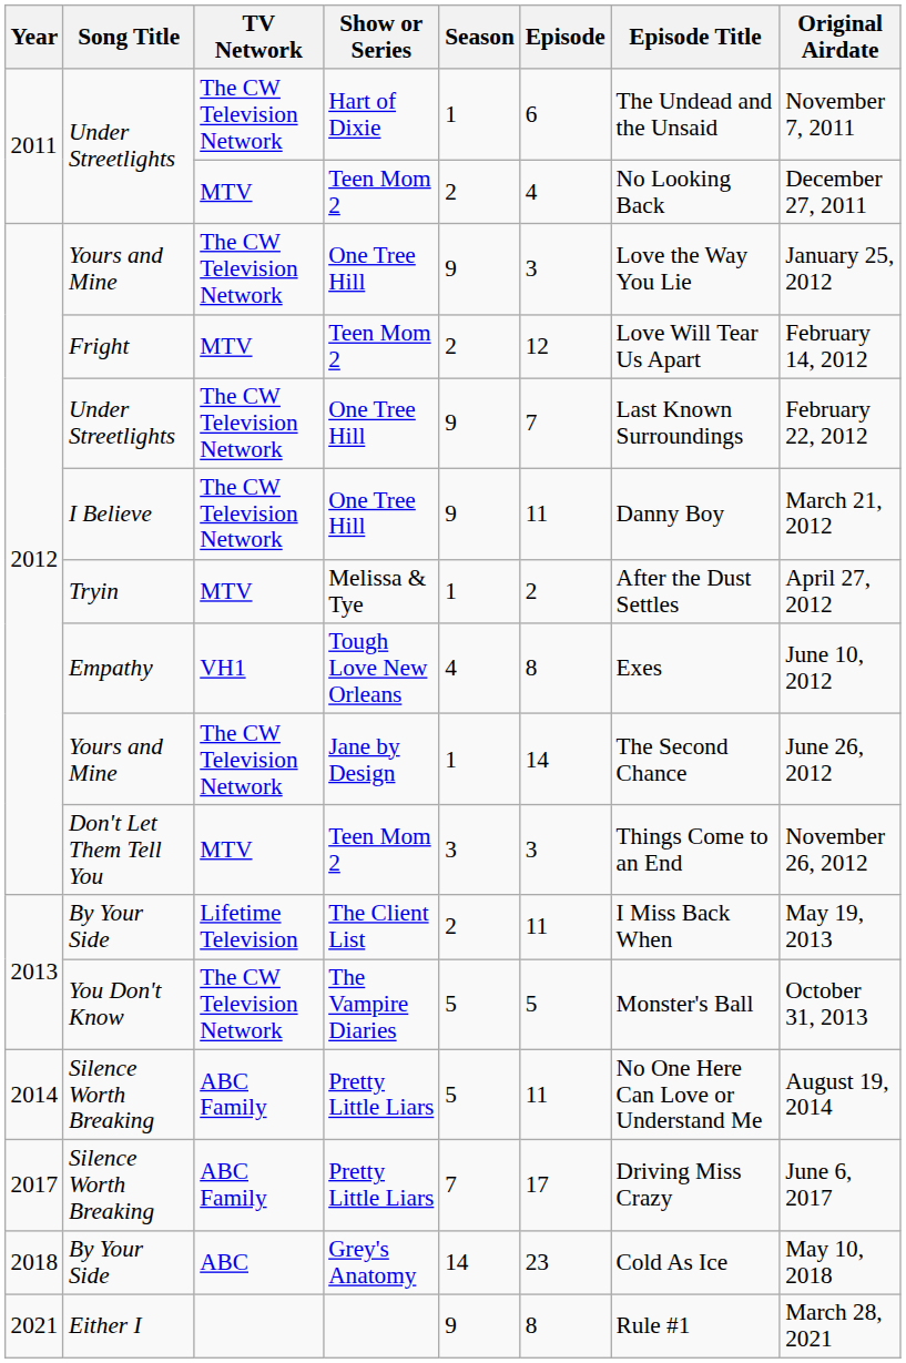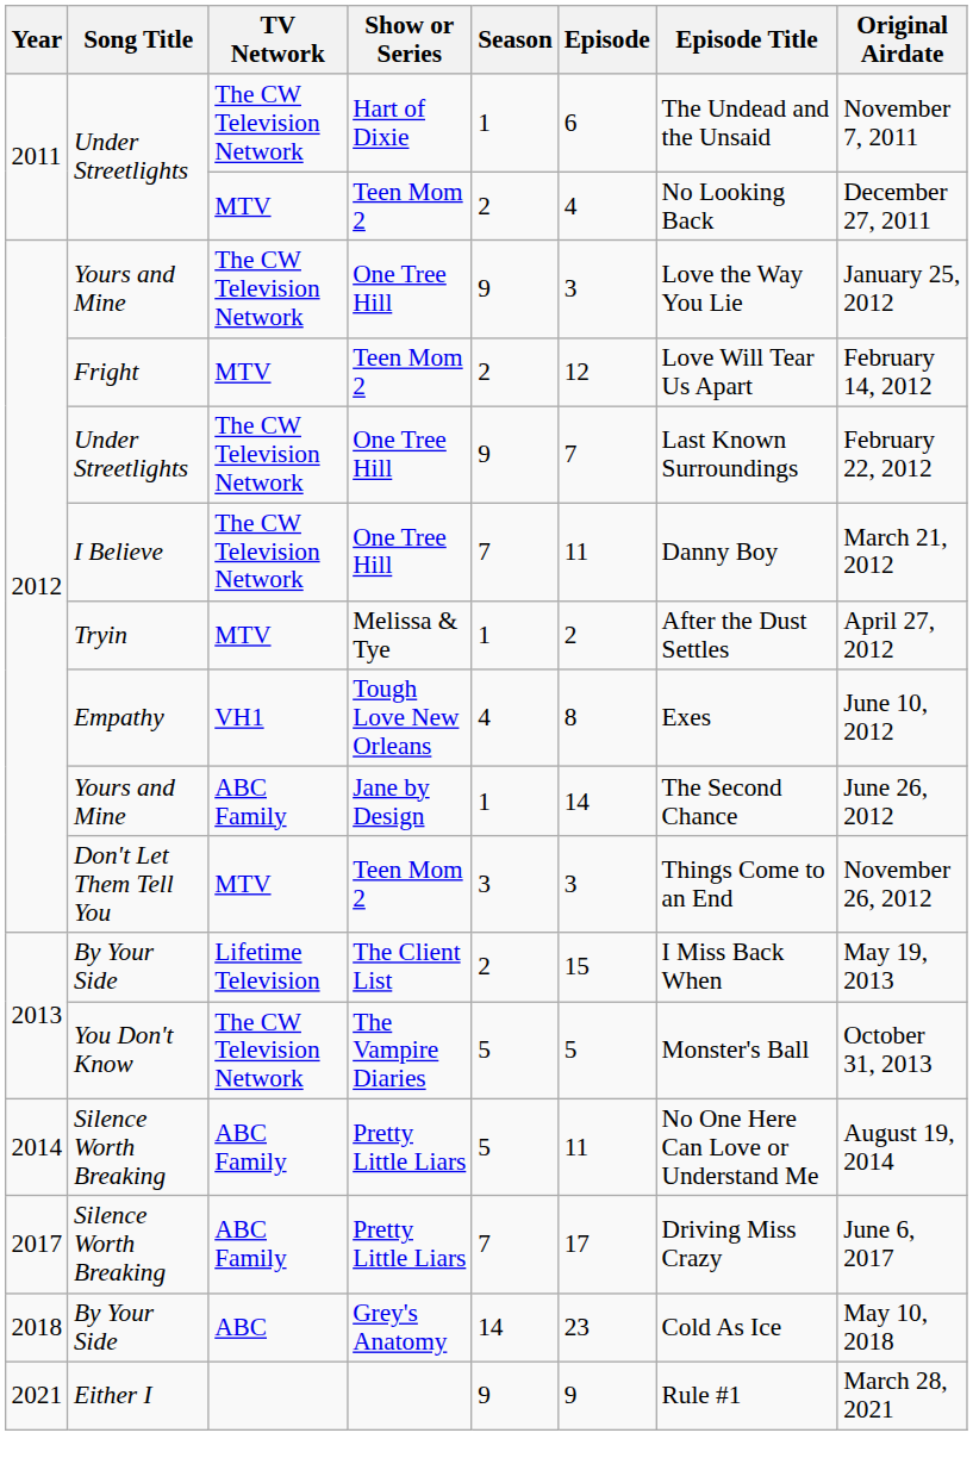 <table class="wikitable">
 <tr>
 <th>Year</th>
 <th>Song Title</th>
 <th>TV Network</th>
 <th>Show or Series</th>
 <th>Season</th>
 <th>Episode</th>
 <th>Episode Title</th>
 <th>Original Airdate</th>
 </tr>
 <tr>
 <td rowspan="2">2011</td>
 <td rowspan="2"><em>Under Streetlights</em></td>
 <td><a href='#'>The CW Television Network</a></td>
 <td><a href='#'>Hart of Dixie</a></td>
 <td>1</td>
 <td>6</td>
 <td>The Undead and the Unsaid</td>
 <td>November 7, 2011</td>
 </tr>
 <tr>
 <td><a href='#'>MTV</a></td>
 <td><a href='#'>Teen Mom 2</a></td>
 <td>2</td>
 <td>4</td>
 <td>No Looking Back</td>
 <td>December 27, 2011</td>
 </tr>
 <tr>
 <td rowspan="8">2012</td>
 <td><em>Yours and Mine</em></td>
 <td><a href='#'>The CW Television Network</a></td>
 <td><a href='#'>One Tree Hill</a></td>
 <td>9</td>
 <td>3</td>
 <td>Love the Way You Lie</td>
 <td>January 25, 2012</td>
 </tr>
 <tr>
 <td><em>Fright</em></td>
 <td><a href='#'>MTV</a></td>
 <td><a href='#'>Teen Mom 2</a></td>
 <td>2</td>
 <td>12</td>
 <td>Love Will Tear Us Apart</td>
 <td>February 14, 2012</td>
 </tr>
 <tr>
 <td><em>Under Streetlights</em></td>
 <td><a href='#'>The CW Television Network</a></td>
 <td><a href='#'>One Tree Hill</a></td>
 <td>9</td>
 <td>7</td>
 <td>Last Known Surroundings</td>
 <td>February 22, 2012</td>
 </tr>
 <tr>
 <td><em>I Believe</em></td>
 <td><a href='#'>The CW Television Network</a></td>
 <td><a href='#'>One Tree Hill</a></td>
-<td>9</td>
+<td>7</td>
 <td>11</td>
 <td>Danny Boy</td>
 <td>March 21, 2012</td>
 </tr>
 <tr>
 <td><em>Tryin</em></td>
 <td><a href='#'>MTV</a></td>
 <td>Melissa & Tye</td>
 <td>1</td>
 <td>2</td>
 <td>After the Dust Settles</td>
 <td>April 27, 2012</td>
 </tr>
 <tr>
 <td><em>Empathy</em></td>
 <td><a href='#'>VH1</a></td>
 <td><a href='#'>Tough Love New Orleans</a></td>
 <td>4</td>
 <td>8</td>
 <td>Exes</td>
 <td>June 10, 2012</td>
 </tr>
 <tr>
 <td><em>Yours and Mine</em></td>
-<td><a href='#'>The CW Television Network</a></td>
+<td><a href='#'>ABC Family</a></td>
 <td><a href='#'>Jane by Design</a></td>
 <td>1</td>
 <td>14</td>
 <td>The Second Chance</td>
 <td>June 26, 2012</td>
 </tr>
 <tr>
 <td><em>Don't Let Them Tell You</em></td>
 <td><a href='#'>MTV</a></td>
 <td><a href='#'>Teen Mom 2</a></td>
 <td>3</td>
 <td>3</td>
 <td>Things Come to an End</td>
 <td>November 26, 2012</td>
 </tr>
 <tr>
 <td rowspan="2">2013</td>
 <td><em>By Your Side</em></td>
 <td><a href='#'>Lifetime Television</a></td>
 <td><a href='#'>The Client List</a></td>
 <td>2</td>
-<td>11</td>
+<td>15</td>
 <td>I Miss Back When</td>
 <td>May 19, 2013</td>
 </tr>
 <tr>
 <td><em>You Don't Know</em></td>
 <td><a href='#'>The CW Television Network</a></td>
 <td><a href='#'>The Vampire Diaries</a></td>
 <td>5</td>
 <td>5</td>
 <td>Monster's Ball</td>
 <td>October 31, 2013</td>
 </tr>
 <tr>
 <td>2014</td>
 <td><em>Silence Worth Breaking</em></td>
 <td><a href='#'>ABC Family</a></td>
 <td><a href='#'>Pretty Little Liars</a></td>
 <td>5</td>
 <td>11</td>
 <td>No One Here Can Love or Understand Me</td>
 <td>August 19, 2014</td>
 </tr>
 <tr>
 <td>2017</td>
 <td><em>Silence Worth Breaking</em></td>
 <td><a href='#'>ABC Family</a></td>
 <td><a href='#'>Pretty Little Liars</a></td>
 <td>7</td>
 <td>17</td>
 <td>Driving Miss Crazy</td>
 <td>June 6, 2017</td>
 </tr>
 <tr>
 <td>2018</td>
 <td><em>By Your Side</em></td>
 <td><a href='#'>ABC</a></td>
 <td><a href='#'>Grey's Anatomy</a></td>
 <td>14</td>
 <td>23</td>
 <td>Cold As Ice</td>
 <td>May 10, 2018</td>
 </tr>
 <tr>
 <td>2021</td>
 <td><em>Either I</em></td>
 <td></td>
 <td></td>
 <td>9</td>
-<td>8</td>
+<td>9</td>
 <td>Rule #1</td>
 <td>March 28, 2021</td>
 </tr>
 </table>
